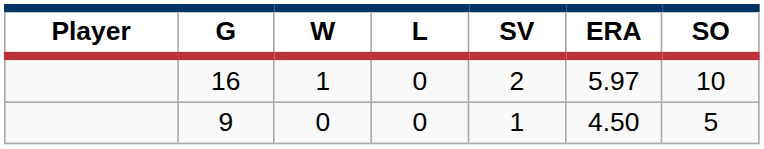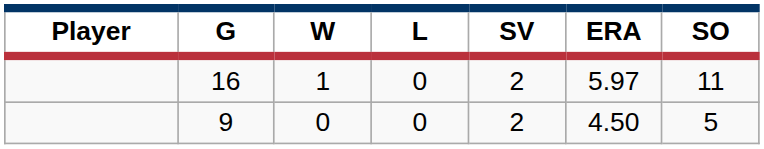 <table class="wikitable sortable">
 <tr>
 <th style="background:#FFFFFF; border-top:#023465 5px solid; border-bottom:#ba313c 5px solid;" width="16%">Player</th>
 <th style="background:#FFFFFF; border-top:#023465 5px solid; border-bottom:#ba313c 5px solid;" width="9%">G</th>
 <th style="background:#FFFFFF; border-top:#023465 5px solid; border-bottom:#ba313c 5px solid;" width="9%">W</th>
 <th style="background:#FFFFFF; border-top:#023465 5px solid; border-bottom:#ba313c 5px solid;" width="9%">L</th>
 <th style="background:#FFFFFF; border-top:#023465 5px solid; border-bottom:#ba313c 5px solid;" width="9%">SV</th>
 <th style="background:#FFFFFF; border-top:#023465 5px solid; border-bottom:#ba313c 5px solid;" width="9%">ERA</th>
 <th style="background:#FFFFFF; border-top:#023465 5px solid; border-bottom:#ba313c 5px solid;" width="9%">SO</th>
 </tr>
 <tr align="center">
 <td></td>
 <td>16</td>
 <td>1</td>
 <td>0</td>
 <td>2</td>
 <td>5.97</td>
-<td>10</td>
+<td>11</td>
 </tr>
 <tr align="center">
 <td></td>
 <td>9</td>
 <td>0</td>
 <td>0</td>
-<td>1</td>
+<td>2</td>
 <td>4.50</td>
 <td>5</td>
 </tr>
 </table>
